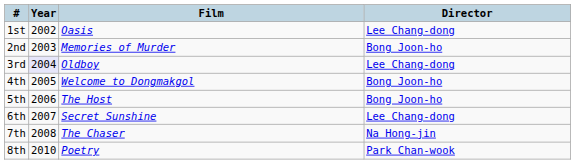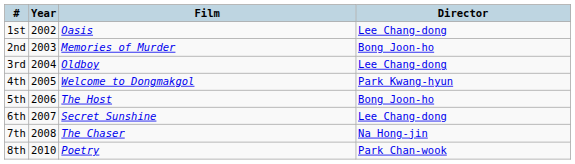 <table class="wikitable" style="width:700px">
 <tr>
 <th style="background:#BED5E1; width:10px">#</th>
 <th style="background:#BED5E1; width:10px">Year</th>
 <th style="background:#BED5E1;">Film</th>
 <th style="background:#BED5E1;">Director</th>
 </tr>
 <tr>
 <td>1st</td>
 <td>2002</td>
 <td><em><a href='#'>Oasis</a></em></td>
 <td><a href='#'>Lee Chang-dong</a></td>
 </tr>
 <tr>
 <td>2nd</td>
 <td>2003</td>
 <td><em><a href='#'>Memories of Murder</a></em></td>
 <td><a href='#'>Bong Joon-ho</a></td>
 </tr>
 <tr>
 <td>3rd</td>
-<td style="background: lavender;">2004</td>
+<td>2004</td>
 <td><em><a href='#'>Oldboy</a></em></td>
 <td><a href='#'>Lee Chang-dong</a></td>
 </tr>
 <tr>
 <td>4th</td>
 <td>2005</td>
 <td><em><a href='#'>Welcome to Dongmakgol</a></em></td>
-<td><a href='#'>Bong Joon-ho</a></td>
+<td><a href='#'>Park Kwang-hyun</a></td>
 </tr>
 <tr>
 <td>5th</td>
 <td>2006</td>
 <td><em><a href='#'>The Host</a></em></td>
 <td><a href='#'>Bong Joon-ho</a></td>
 </tr>
 <tr>
 <td>6th</td>
 <td>2007</td>
 <td><em><a href='#'>Secret Sunshine</a></em></td>
 <td><a href='#'>Lee Chang-dong</a></td>
 </tr>
 <tr>
 <td>7th</td>
 <td>2008</td>
 <td><em><a href='#'>The Chaser</a></em></td>
 <td><a href='#'>Na Hong-jin</a></td>
 </tr>
 <tr>
 <td>8th</td>
 <td>2010</td>
 <td><em><a href='#'>Poetry</a></em></td>
 <td><a href='#'>Park Chan-wook</a></td>
 </tr>
 </table>
